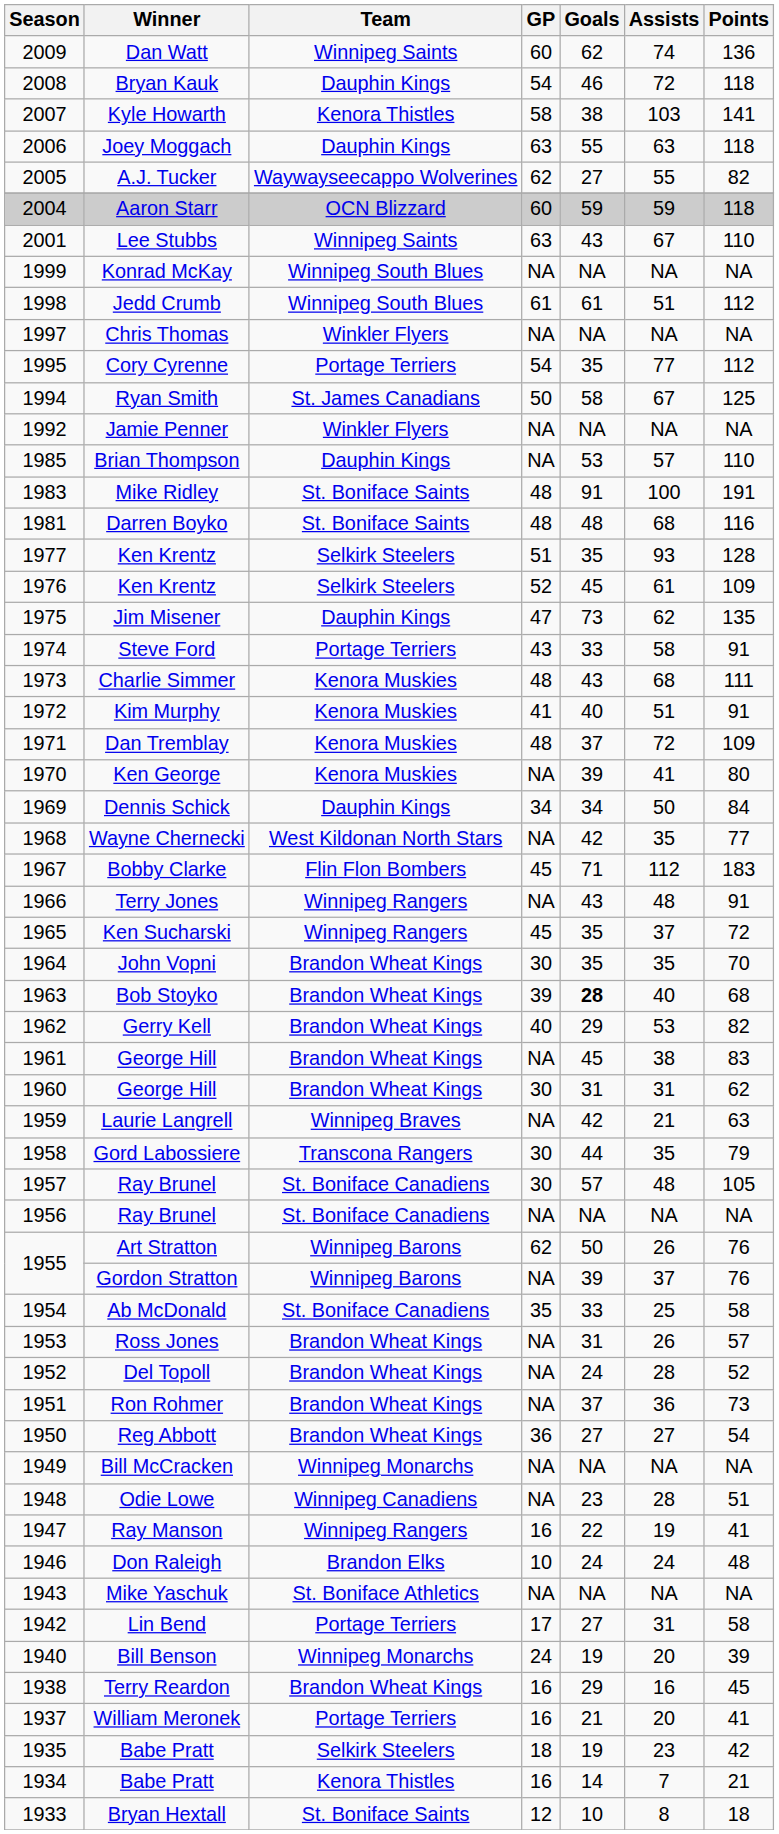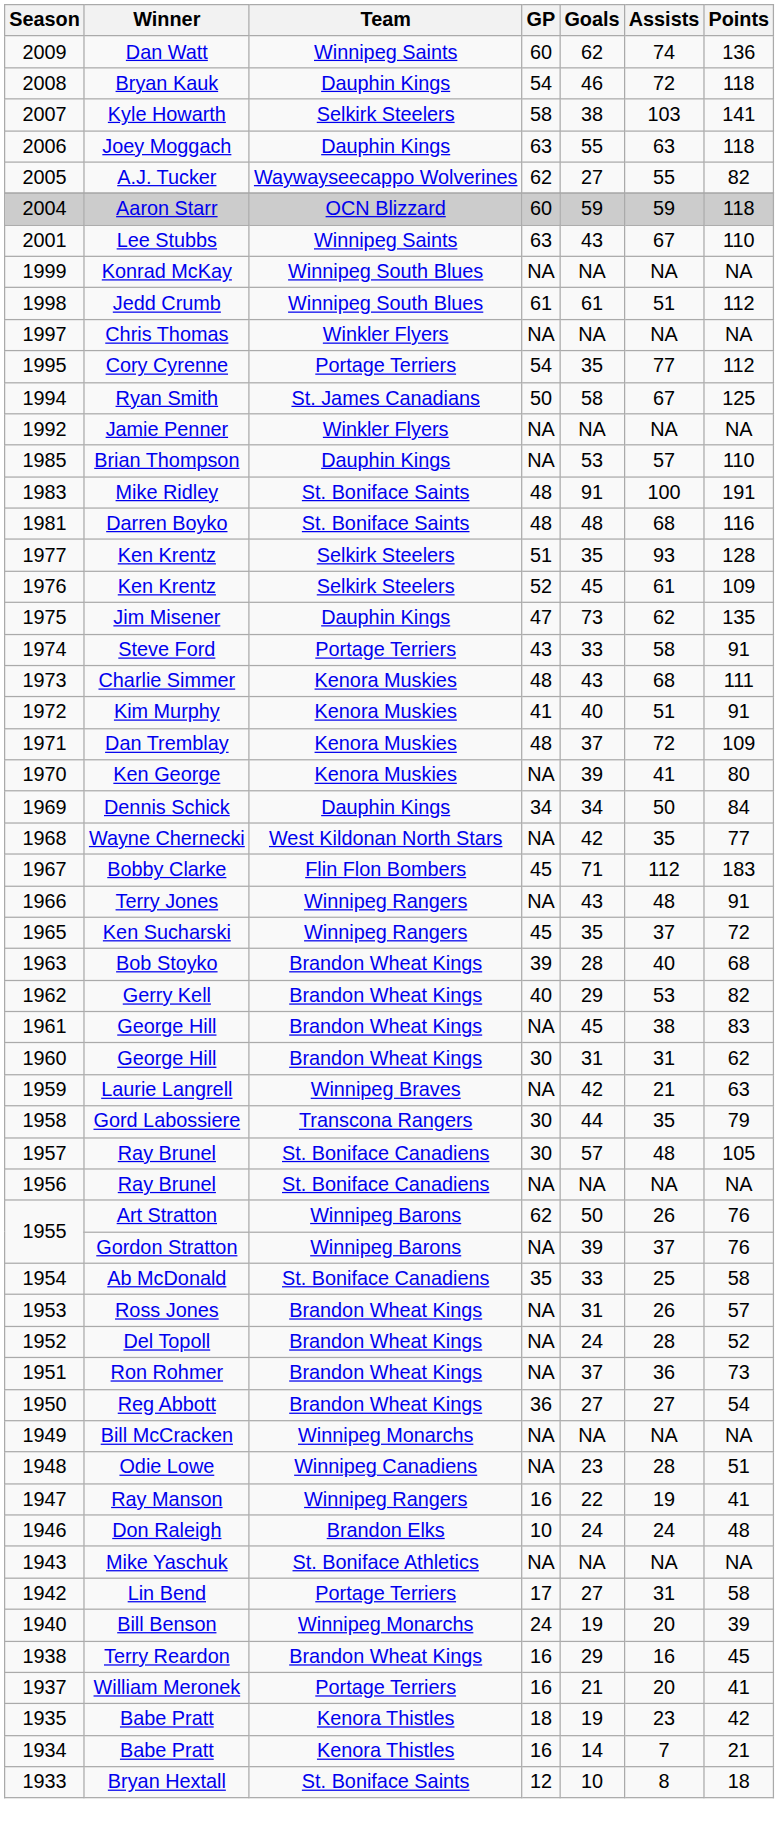 <table class="wikitable" style="text-align:center">
 <tr>
 <th>Season</th>
 <th>Winner</th>
 <th>Team</th>
 <th>GP</th>
 <th>Goals</th>
 <th>Assists</th>
 <th>Points</th>
 </tr>
 <tr>
 <td>2009</td>
 <td><a href='#'>Dan Watt</a></td>
 <td><a href='#'>Winnipeg Saints</a></td>
 <td>60</td>
 <td>62</td>
 <td>74</td>
 <td>136</td>
 </tr>
 <tr>
 <td>2008</td>
 <td><a href='#'>Bryan Kauk</a></td>
 <td><a href='#'>Dauphin Kings</a></td>
 <td>54</td>
 <td>46</td>
 <td>72</td>
 <td>118</td>
 </tr>
 <tr>
 <td>2007</td>
 <td><a href='#'>Kyle Howarth</a></td>
-<td><a href='#'>Kenora Thistles</a></td>
+<td><a href='#'>Selkirk Steelers</a></td>
 <td>58</td>
 <td>38</td>
 <td>103</td>
 <td>141</td>
 </tr>
 <tr>
 <td>2006</td>
 <td><a href='#'>Joey Moggach</a></td>
 <td><a href='#'>Dauphin Kings</a></td>
 <td>63</td>
 <td>55</td>
 <td>63</td>
 <td>118</td>
 </tr>
 <tr>
 <td>2005</td>
 <td><a href='#'>A.J. Tucker</a></td>
 <td><a href='#'>Waywayseecappo Wolverines</a></td>
 <td>62</td>
 <td>27</td>
 <td>55</td>
 <td>82</td>
 </tr>
 <tr>
 </tr>
 <tr align="center"  bgcolor="#cccccc">
 <td>2004</td>
 <td><a href='#'>Aaron Starr</a></td>
 <td><a href='#'>OCN Blizzard</a></td>
 <td>60</td>
 <td>59</td>
 <td>59</td>
 <td>118</td>
 </tr>
 <tr>
 <td>2001</td>
 <td><a href='#'>Lee Stubbs</a></td>
 <td><a href='#'>Winnipeg Saints</a></td>
 <td>63</td>
 <td>43</td>
 <td>67</td>
 <td>110</td>
 </tr>
 <tr>
 <td>1999</td>
 <td><a href='#'>Konrad McKay</a></td>
 <td><a href='#'>Winnipeg South Blues</a></td>
 <td>NA</td>
 <td>NA</td>
 <td>NA</td>
 <td>NA</td>
 </tr>
 <tr>
 <td>1998</td>
 <td><a href='#'>Jedd Crumb</a></td>
 <td><a href='#'>Winnipeg South Blues</a></td>
 <td>61</td>
 <td>61</td>
 <td>51</td>
 <td>112</td>
 </tr>
 <tr>
 <td>1997</td>
 <td><a href='#'>Chris Thomas</a></td>
 <td><a href='#'>Winkler Flyers</a></td>
 <td>NA</td>
 <td>NA</td>
 <td>NA</td>
 <td>NA</td>
 </tr>
 <tr>
 <td>1995</td>
 <td><a href='#'>Cory Cyrenne</a></td>
 <td><a href='#'>Portage Terriers</a></td>
 <td>54</td>
 <td>35</td>
 <td>77</td>
 <td>112</td>
 </tr>
 <tr>
 <td>1994</td>
 <td><a href='#'>Ryan Smith</a></td>
 <td><a href='#'>St. James Canadians</a></td>
 <td>50</td>
 <td>58</td>
 <td>67</td>
 <td>125</td>
 </tr>
 <tr>
 <td>1992</td>
 <td><a href='#'>Jamie Penner</a></td>
 <td><a href='#'>Winkler Flyers</a></td>
 <td>NA</td>
 <td>NA</td>
 <td>NA</td>
 <td>NA</td>
 </tr>
 <tr>
 <td>1985</td>
 <td><a href='#'>Brian Thompson</a></td>
 <td><a href='#'>Dauphin Kings</a></td>
 <td>NA</td>
 <td>53</td>
 <td>57</td>
 <td>110</td>
 </tr>
 <tr>
 <td>1983</td>
 <td><a href='#'>Mike Ridley</a></td>
 <td><a href='#'>St. Boniface Saints</a></td>
 <td>48</td>
 <td>91</td>
 <td>100</td>
 <td>191</td>
 </tr>
 <tr>
 <td>1981</td>
 <td><a href='#'>Darren Boyko</a></td>
 <td><a href='#'>St. Boniface Saints</a></td>
 <td>48</td>
 <td>48</td>
 <td>68</td>
 <td>116</td>
 </tr>
 <tr>
 <td>1977</td>
 <td><a href='#'>Ken Krentz</a></td>
 <td><a href='#'>Selkirk Steelers</a></td>
 <td>51</td>
 <td>35</td>
 <td>93</td>
 <td>128</td>
 </tr>
 <tr>
 <td>1976</td>
 <td><a href='#'>Ken Krentz</a></td>
 <td><a href='#'>Selkirk Steelers</a></td>
 <td>52</td>
 <td>45</td>
 <td>61</td>
 <td>109</td>
 </tr>
 <tr>
 <td>1975</td>
 <td><a href='#'>Jim Misener</a></td>
 <td><a href='#'>Dauphin Kings</a></td>
 <td>47</td>
 <td>73</td>
 <td>62</td>
 <td>135</td>
 </tr>
 <tr>
 <td>1974</td>
 <td><a href='#'>Steve Ford</a></td>
 <td><a href='#'>Portage Terriers</a></td>
 <td>43</td>
 <td>33</td>
 <td>58</td>
 <td>91</td>
 </tr>
 <tr>
 <td>1973</td>
 <td><a href='#'>Charlie Simmer</a></td>
 <td><a href='#'>Kenora Muskies</a></td>
 <td>48</td>
 <td>43</td>
 <td>68</td>
 <td>111</td>
 </tr>
 <tr>
 <td>1972</td>
 <td><a href='#'>Kim Murphy</a></td>
 <td><a href='#'>Kenora Muskies</a></td>
 <td>41</td>
 <td>40</td>
 <td>51</td>
 <td>91</td>
 </tr>
 <tr>
 <td>1971</td>
 <td><a href='#'>Dan Tremblay</a></td>
 <td><a href='#'>Kenora Muskies</a></td>
 <td>48</td>
 <td>37</td>
 <td>72</td>
 <td>109</td>
 </tr>
 <tr>
 <td>1970</td>
 <td><a href='#'>Ken George</a></td>
 <td><a href='#'>Kenora Muskies</a></td>
 <td>NA</td>
 <td>39</td>
 <td>41</td>
 <td>80</td>
 </tr>
 <tr>
 <td>1969</td>
 <td><a href='#'>Dennis Schick</a></td>
 <td><a href='#'>Dauphin Kings</a></td>
 <td>34</td>
 <td>34</td>
 <td>50</td>
 <td>84</td>
 </tr>
 <tr>
 <td>1968</td>
 <td><a href='#'>Wayne Chernecki</a></td>
 <td><a href='#'>West Kildonan North Stars</a></td>
 <td>NA</td>
 <td>42</td>
 <td>35</td>
 <td>77</td>
 </tr>
 <tr>
 <td>1967</td>
 <td><a href='#'>Bobby Clarke</a></td>
 <td><a href='#'>Flin Flon Bombers</a></td>
 <td>45</td>
 <td>71</td>
 <td>112</td>
 <td>183</td>
 </tr>
 <tr>
 <td>1966</td>
 <td><a href='#'>Terry Jones</a></td>
 <td><a href='#'>Winnipeg Rangers</a></td>
 <td>NA</td>
 <td>43</td>
 <td>48</td>
 <td>91</td>
 </tr>
 <tr>
 <td>1965</td>
 <td><a href='#'>Ken Sucharski</a></td>
 <td><a href='#'>Winnipeg Rangers</a></td>
 <td>45</td>
 <td>35</td>
 <td>37</td>
 <td>72</td>
 </tr>
 <tr>
-<td>1964</td>
-<td><a href='#'>John Vopni</a></td>
-<td><a href='#'>Brandon Wheat Kings</a></td>
-<td>30</td>
-<td>35</td>
-<td>35</td>
-<td>70</td>
-</tr>
-<tr>
 <td>1963</td>
 <td><a href='#'>Bob Stoyko</a></td>
 <td><a href='#'>Brandon Wheat Kings</a></td>
 <td>39</td>
-<td><strong>28</strong></td>
+<td>28</td>
 <td>40</td>
 <td>68</td>
 </tr>
 <tr>
 <td>1962</td>
 <td><a href='#'>Gerry Kell</a></td>
 <td><a href='#'>Brandon Wheat Kings</a></td>
 <td>40</td>
 <td>29</td>
 <td>53</td>
 <td>82</td>
 </tr>
 <tr>
 <td>1961</td>
 <td><a href='#'>George Hill</a></td>
 <td><a href='#'>Brandon Wheat Kings</a></td>
 <td>NA</td>
 <td>45</td>
 <td>38</td>
 <td>83</td>
 </tr>
 <tr>
 <td>1960</td>
 <td><a href='#'>George Hill</a></td>
 <td><a href='#'>Brandon Wheat Kings</a></td>
 <td>30</td>
 <td>31</td>
 <td>31</td>
 <td>62</td>
 </tr>
 <tr>
 <td>1959</td>
 <td><a href='#'>Laurie Langrell</a></td>
 <td><a href='#'>Winnipeg Braves</a></td>
 <td>NA</td>
 <td>42</td>
 <td>21</td>
 <td>63</td>
 </tr>
 <tr>
 <td>1958</td>
 <td><a href='#'>Gord Labossiere</a></td>
 <td><a href='#'>Transcona Rangers</a></td>
 <td>30</td>
 <td>44</td>
 <td>35</td>
 <td>79</td>
 </tr>
 <tr>
 <td>1957</td>
 <td><a href='#'>Ray Brunel</a></td>
 <td><a href='#'>St. Boniface Canadiens</a></td>
 <td>30</td>
 <td>57</td>
 <td>48</td>
 <td>105</td>
 </tr>
 <tr>
 <td>1956</td>
 <td><a href='#'>Ray Brunel</a></td>
 <td><a href='#'>St. Boniface Canadiens</a></td>
 <td>NA</td>
 <td>NA</td>
 <td>NA</td>
 <td>NA</td>
 </tr>
 <tr>
 <td rowspan="2">1955</td>
 <td><a href='#'>Art Stratton</a></td>
 <td><a href='#'>Winnipeg Barons</a></td>
 <td>62</td>
 <td>50</td>
 <td>26</td>
 <td>76</td>
 </tr>
 <tr>
 <td><a href='#'>Gordon Stratton</a></td>
 <td><a href='#'>Winnipeg Barons</a></td>
 <td>NA</td>
 <td>39</td>
 <td>37</td>
 <td>76</td>
 </tr>
 <tr>
 <td>1954</td>
 <td><a href='#'>Ab McDonald</a></td>
 <td><a href='#'>St. Boniface Canadiens</a></td>
 <td>35</td>
 <td>33</td>
 <td>25</td>
 <td>58</td>
 </tr>
 <tr>
 <td>1953</td>
 <td><a href='#'>Ross Jones</a></td>
 <td><a href='#'>Brandon Wheat Kings</a></td>
 <td>NA</td>
 <td>31</td>
 <td>26</td>
 <td>57</td>
 </tr>
 <tr>
 <td>1952</td>
 <td><a href='#'>Del Topoll</a></td>
 <td><a href='#'>Brandon Wheat Kings</a></td>
 <td>NA</td>
 <td>24</td>
 <td>28</td>
 <td>52</td>
 </tr>
 <tr>
 <td>1951</td>
 <td><a href='#'>Ron Rohmer</a></td>
 <td><a href='#'>Brandon Wheat Kings</a></td>
 <td>NA</td>
 <td>37</td>
 <td>36</td>
 <td>73</td>
 </tr>
 <tr>
 <td>1950</td>
 <td><a href='#'>Reg Abbott</a></td>
 <td><a href='#'>Brandon Wheat Kings</a></td>
 <td>36</td>
 <td>27</td>
 <td>27</td>
 <td>54</td>
 </tr>
 <tr>
 <td>1949</td>
 <td><a href='#'>Bill McCracken</a></td>
 <td><a href='#'>Winnipeg Monarchs</a></td>
 <td>NA</td>
 <td>NA</td>
 <td>NA</td>
 <td>NA</td>
 </tr>
 <tr>
 <td>1948</td>
 <td><a href='#'>Odie Lowe</a></td>
 <td><a href='#'>Winnipeg Canadiens</a></td>
 <td>NA</td>
 <td>23</td>
 <td>28</td>
 <td>51</td>
 </tr>
 <tr>
 <td>1947</td>
 <td><a href='#'>Ray Manson</a></td>
 <td><a href='#'>Winnipeg Rangers</a></td>
 <td>16</td>
 <td>22</td>
 <td>19</td>
 <td>41</td>
 </tr>
 <tr>
 <td>1946</td>
 <td><a href='#'>Don Raleigh</a></td>
 <td><a href='#'>Brandon Elks</a></td>
 <td>10</td>
 <td>24</td>
 <td>24</td>
 <td>48</td>
 </tr>
 <tr>
 <td>1943</td>
 <td><a href='#'>Mike Yaschuk</a></td>
 <td><a href='#'>St. Boniface Athletics</a></td>
 <td>NA</td>
 <td>NA</td>
 <td>NA</td>
 <td>NA</td>
 </tr>
 <tr>
 <td>1942</td>
 <td><a href='#'>Lin Bend</a></td>
 <td><a href='#'>Portage Terriers</a></td>
 <td>17</td>
 <td>27</td>
 <td>31</td>
 <td>58</td>
 </tr>
 <tr>
 <td>1940</td>
 <td><a href='#'>Bill Benson</a></td>
 <td><a href='#'>Winnipeg Monarchs</a></td>
 <td>24</td>
 <td>19</td>
 <td>20</td>
 <td>39</td>
 </tr>
 <tr>
 <td>1938</td>
 <td><a href='#'>Terry Reardon</a></td>
 <td><a href='#'>Brandon Wheat Kings</a></td>
 <td>16</td>
 <td>29</td>
 <td>16</td>
 <td>45</td>
 </tr>
 <tr>
 <td>1937</td>
 <td><a href='#'>William Meronek</a></td>
 <td><a href='#'>Portage Terriers</a></td>
 <td>16</td>
 <td>21</td>
 <td>20</td>
 <td>41</td>
 </tr>
 <tr>
 <td>1935</td>
 <td><a href='#'>Babe Pratt</a></td>
-<td><a href='#'>Selkirk Steelers</a></td>
+<td><a href='#'>Kenora Thistles</a></td>
 <td>18</td>
 <td>19</td>
 <td>23</td>
 <td>42</td>
 </tr>
 <tr>
 <td>1934</td>
 <td><a href='#'>Babe Pratt</a></td>
 <td><a href='#'>Kenora Thistles</a></td>
 <td>16</td>
 <td>14</td>
 <td>7</td>
 <td>21</td>
 </tr>
 <tr>
 <td>1933</td>
 <td><a href='#'>Bryan Hextall</a></td>
 <td><a href='#'>St. Boniface Saints</a></td>
 <td>12</td>
 <td>10</td>
 <td>8</td>
 <td>18</td>
 </tr>
 </table>
